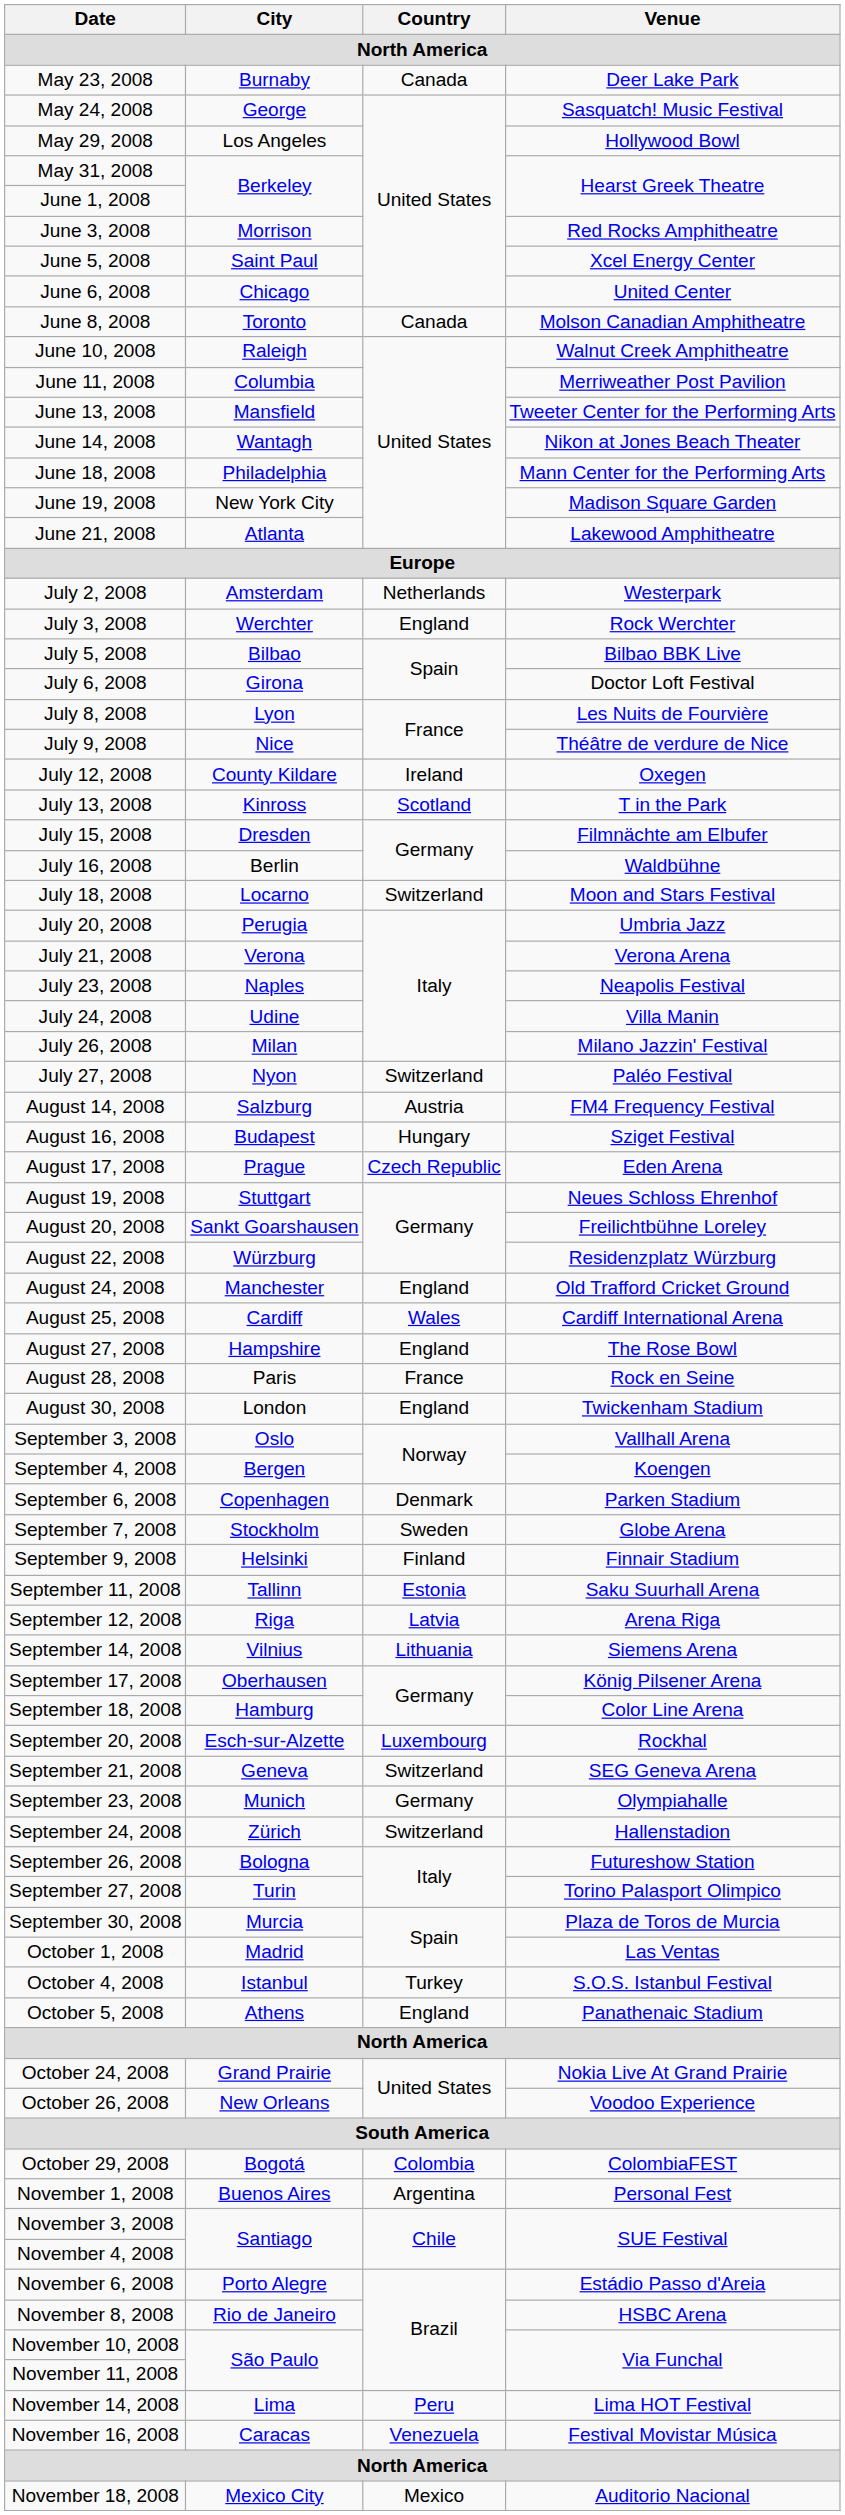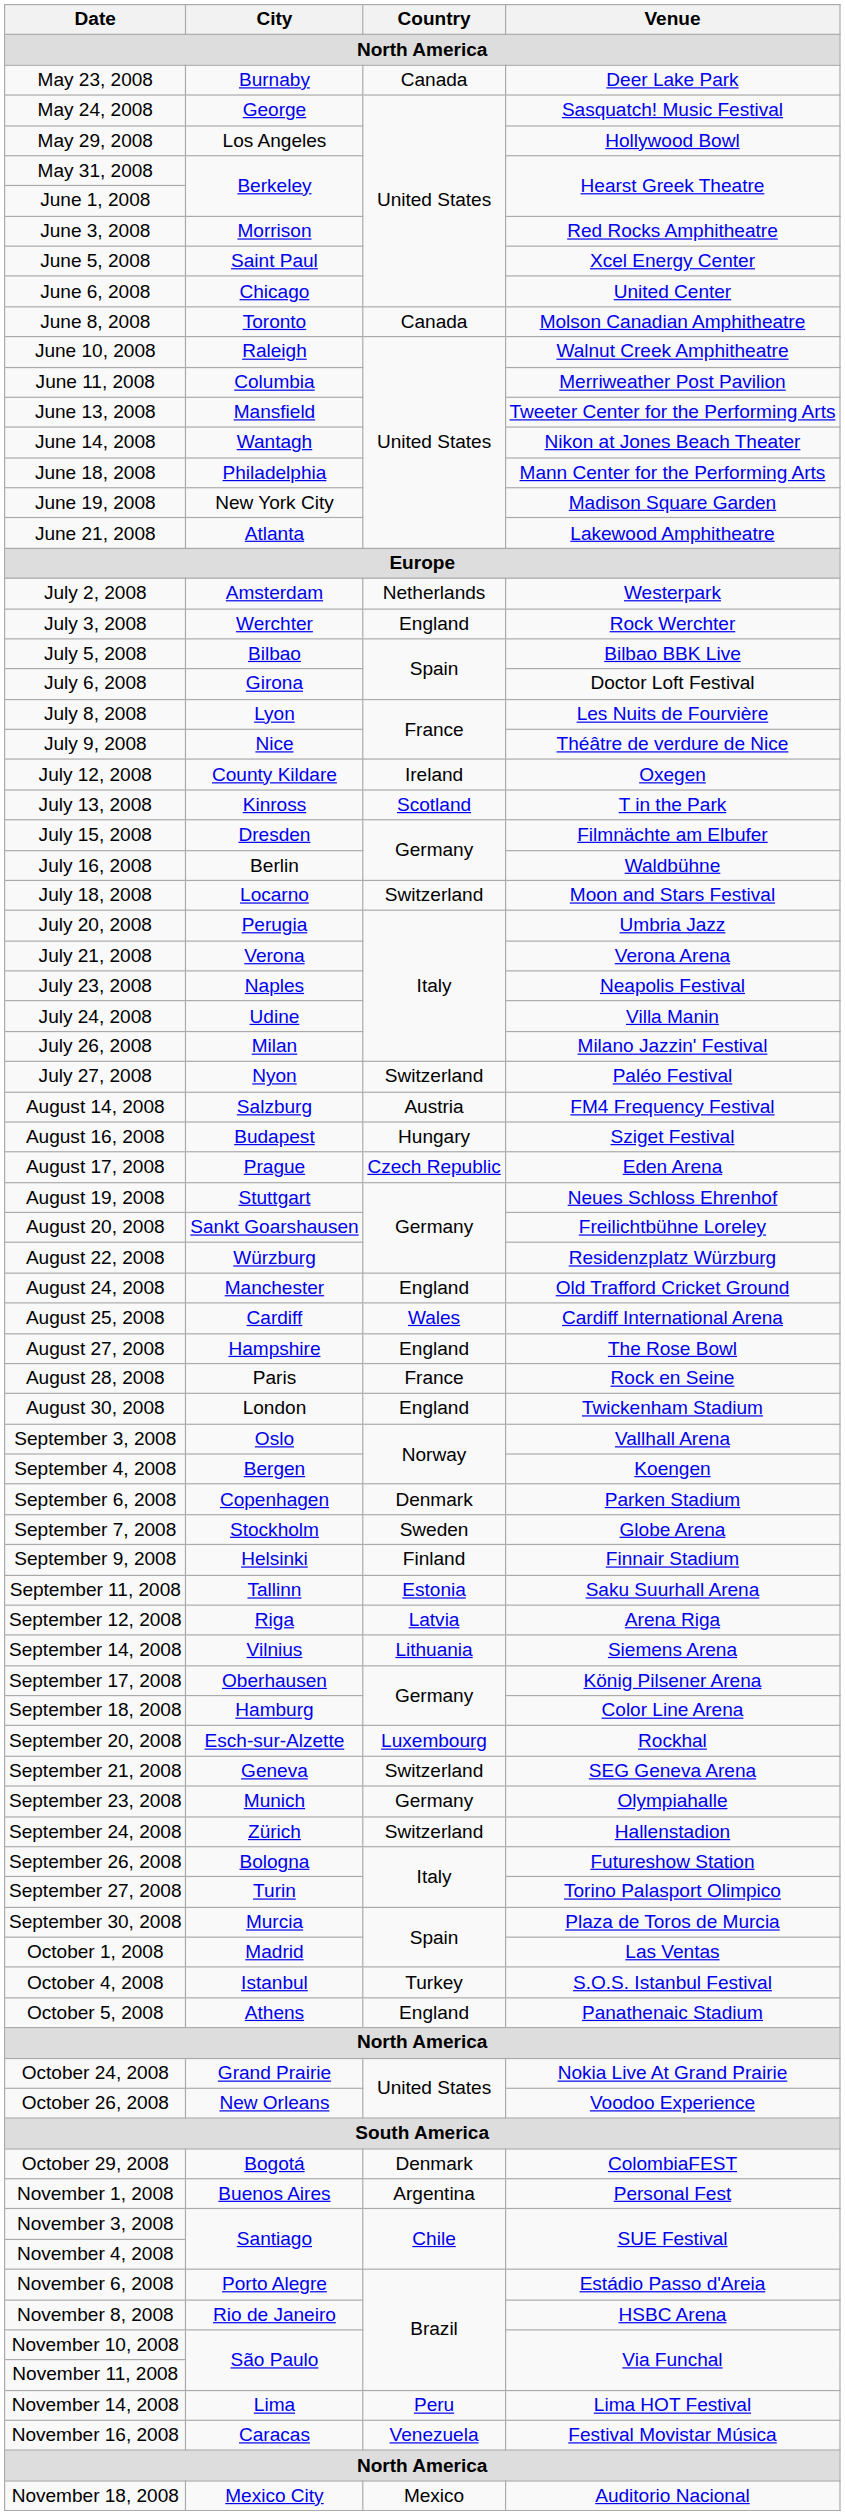 <table class="wikitable" style="text-align:center;">
 <tr>
 <th>Date</th>
 <th>City</th>
 <th>Country</th>
 <th>Venue</th>
 </tr>
 <tr>
 <td colspan=7 style="background:#ddd;"><strong>North America</strong></td>
 </tr>
 <tr>
 <td>May 23, 2008</td>
 <td><a href='#'>Burnaby</a></td>
 <td>Canada</td>
 <td><a href='#'>Deer Lake Park</a></td>
 </tr>
 <tr>
 <td>May 24, 2008</td>
 <td><a href='#'>George</a></td>
 <td rowspan="7">United States</td>
 <td><a href='#'>Sasquatch! Music Festival</a></td>
 </tr>
 <tr>
 <td>May 29, 2008</td>
 <td>Los Angeles</td>
 <td><a href='#'>Hollywood Bowl</a></td>
 </tr>
 <tr>
 <td>May 31, 2008</td>
 <td rowspan="2"><a href='#'>Berkeley</a></td>
 <td rowspan="2"><a href='#'>Hearst Greek Theatre</a></td>
 </tr>
 <tr>
 <td>June 1, 2008</td>
 </tr>
 <tr>
 <td>June 3, 2008</td>
 <td><a href='#'>Morrison</a></td>
 <td><a href='#'>Red Rocks Amphitheatre</a></td>
 </tr>
 <tr>
 <td>June 5, 2008</td>
 <td><a href='#'>Saint Paul</a></td>
 <td><a href='#'>Xcel Energy Center</a></td>
 </tr>
 <tr>
 <td>June 6, 2008</td>
 <td><a href='#'>Chicago</a></td>
 <td><a href='#'>United Center</a></td>
 </tr>
 <tr>
 <td>June 8, 2008</td>
 <td><a href='#'>Toronto</a></td>
 <td>Canada</td>
 <td><a href='#'>Molson Canadian Amphitheatre</a></td>
 </tr>
 <tr>
 <td>June 10, 2008</td>
 <td><a href='#'>Raleigh</a></td>
 <td rowspan="7">United States</td>
 <td><a href='#'>Walnut Creek Amphitheatre</a></td>
 </tr>
 <tr>
 <td>June 11, 2008</td>
 <td><a href='#'>Columbia</a></td>
 <td><a href='#'>Merriweather Post Pavilion</a></td>
 </tr>
 <tr>
 <td>June 13, 2008</td>
 <td><a href='#'>Mansfield</a></td>
 <td><a href='#'>Tweeter Center for the Performing Arts</a></td>
 </tr>
 <tr>
 <td>June 14, 2008</td>
 <td><a href='#'>Wantagh</a></td>
 <td><a href='#'>Nikon at Jones Beach Theater</a></td>
 </tr>
 <tr>
 <td>June 18, 2008</td>
 <td><a href='#'>Philadelphia</a></td>
 <td><a href='#'>Mann Center for the Performing Arts</a></td>
 </tr>
 <tr>
 <td>June 19, 2008</td>
 <td>New York City</td>
 <td><a href='#'>Madison Square Garden</a></td>
 </tr>
 <tr>
 <td>June 21, 2008</td>
 <td><a href='#'>Atlanta</a></td>
 <td><a href='#'>Lakewood Amphitheatre</a></td>
 </tr>
 <tr>
 <td colspan=7 style="background:#ddd;"><strong>Europe</strong></td>
 </tr>
 <tr>
 <td>July 2, 2008</td>
 <td><a href='#'>Amsterdam</a></td>
 <td>Netherlands</td>
 <td><a href='#'>Westerpark</a></td>
 </tr>
 <tr>
 <td>July 3, 2008</td>
 <td><a href='#'>Werchter</a></td>
 <td>England</td>
 <td><a href='#'>Rock Werchter</a></td>
 </tr>
 <tr>
 <td>July 5, 2008</td>
 <td><a href='#'>Bilbao</a></td>
 <td rowspan="2">Spain</td>
 <td><a href='#'>Bilbao BBK Live</a></td>
 </tr>
 <tr>
 <td>July 6, 2008</td>
 <td><a href='#'>Girona</a></td>
 <td>Doctor Loft Festival</td>
 </tr>
 <tr>
 <td>July 8, 2008</td>
 <td><a href='#'>Lyon</a></td>
 <td rowspan="2">France</td>
 <td><a href='#'>Les Nuits de Fourvière</a></td>
 </tr>
 <tr>
 <td>July 9, 2008</td>
 <td><a href='#'>Nice</a></td>
 <td><a href='#'>Théâtre de verdure de Nice</a></td>
 </tr>
 <tr>
 <td>July 12, 2008</td>
 <td><a href='#'>County Kildare</a></td>
 <td>Ireland</td>
 <td><a href='#'>Oxegen</a></td>
 </tr>
 <tr>
 <td>July 13, 2008</td>
 <td><a href='#'>Kinross</a></td>
 <td><a href='#'>Scotland</a></td>
 <td><a href='#'>T in the Park</a></td>
 </tr>
 <tr>
 <td>July 15, 2008</td>
 <td><a href='#'>Dresden</a></td>
 <td rowspan="2">Germany</td>
 <td><a href='#'>Filmnächte am Elbufer</a></td>
 </tr>
 <tr>
 <td>July 16, 2008</td>
 <td>Berlin</td>
 <td><a href='#'>Waldbühne</a></td>
 </tr>
 <tr>
 <td>July 18, 2008</td>
 <td><a href='#'>Locarno</a></td>
 <td>Switzerland</td>
 <td><a href='#'>Moon and Stars Festival</a></td>
 </tr>
 <tr>
 <td>July 20, 2008</td>
 <td><a href='#'>Perugia</a></td>
 <td rowspan="5">Italy</td>
 <td><a href='#'>Umbria Jazz</a></td>
 </tr>
 <tr>
 <td>July 21, 2008</td>
 <td><a href='#'>Verona</a></td>
 <td><a href='#'>Verona Arena</a></td>
 </tr>
 <tr>
 <td>July 23, 2008</td>
 <td><a href='#'>Naples</a></td>
 <td><a href='#'>Neapolis Festival</a></td>
 </tr>
 <tr>
 <td>July 24, 2008</td>
 <td><a href='#'>Udine</a></td>
 <td><a href='#'>Villa Manin</a></td>
 </tr>
 <tr>
 <td>July 26, 2008</td>
 <td><a href='#'>Milan</a></td>
 <td><a href='#'>Milano Jazzin' Festival</a></td>
 </tr>
 <tr>
 <td>July 27, 2008</td>
 <td><a href='#'>Nyon</a></td>
 <td>Switzerland</td>
 <td><a href='#'>Paléo Festival</a></td>
 </tr>
 <tr>
 <td>August 14, 2008</td>
 <td><a href='#'>Salzburg</a></td>
 <td>Austria</td>
 <td><a href='#'>FM4 Frequency Festival</a></td>
 </tr>
 <tr>
 <td>August 16, 2008</td>
 <td><a href='#'>Budapest</a></td>
 <td>Hungary</td>
 <td><a href='#'>Sziget Festival</a></td>
 </tr>
 <tr>
 <td>August 17, 2008</td>
 <td><a href='#'>Prague</a></td>
 <td><a href='#'>Czech Republic</a></td>
 <td><a href='#'>Eden Arena</a></td>
 </tr>
 <tr>
 <td>August 19, 2008</td>
 <td><a href='#'>Stuttgart</a></td>
 <td rowspan="3">Germany</td>
 <td><a href='#'>Neues Schloss Ehrenhof</a></td>
 </tr>
 <tr>
 <td>August 20, 2008</td>
 <td><a href='#'>Sankt Goarshausen</a></td>
 <td><a href='#'>Freilichtbühne Loreley</a></td>
 </tr>
 <tr>
 <td>August 22, 2008</td>
 <td><a href='#'>Würzburg</a></td>
 <td><a href='#'>Residenzplatz Würzburg</a></td>
 </tr>
 <tr>
 <td>August 24, 2008</td>
 <td><a href='#'>Manchester</a></td>
 <td>England</td>
 <td><a href='#'>Old Trafford Cricket Ground</a></td>
 </tr>
 <tr>
 <td>August 25, 2008</td>
 <td><a href='#'>Cardiff</a></td>
 <td><a href='#'>Wales</a></td>
 <td><a href='#'>Cardiff International Arena</a></td>
 </tr>
 <tr>
 <td>August 27, 2008</td>
 <td><a href='#'>Hampshire</a></td>
 <td>England</td>
 <td><a href='#'>The Rose Bowl</a></td>
 </tr>
 <tr>
 <td>August 28, 2008</td>
 <td>Paris</td>
 <td>France</td>
 <td><a href='#'>Rock en Seine</a></td>
 </tr>
 <tr>
 <td>August 30, 2008</td>
 <td>London</td>
 <td>England</td>
 <td><a href='#'>Twickenham Stadium</a></td>
 </tr>
 <tr>
 <td>September 3, 2008</td>
 <td><a href='#'>Oslo</a></td>
 <td rowspan="2">Norway</td>
 <td><a href='#'>Vallhall Arena</a></td>
 </tr>
 <tr>
 <td>September 4, 2008</td>
 <td><a href='#'>Bergen</a></td>
 <td><a href='#'>Koengen</a></td>
 </tr>
 <tr>
 <td>September 6, 2008</td>
 <td><a href='#'>Copenhagen</a></td>
 <td>Denmark</td>
 <td><a href='#'>Parken Stadium</a></td>
 </tr>
 <tr>
 <td>September 7, 2008</td>
 <td><a href='#'>Stockholm</a></td>
 <td>Sweden</td>
 <td><a href='#'>Globe Arena</a></td>
 </tr>
 <tr>
 <td>September 9, 2008</td>
 <td><a href='#'>Helsinki</a></td>
 <td>Finland</td>
 <td><a href='#'>Finnair Stadium</a></td>
 </tr>
 <tr>
 <td>September 11, 2008</td>
 <td><a href='#'>Tallinn</a></td>
 <td><a href='#'>Estonia</a></td>
 <td><a href='#'>Saku Suurhall Arena</a></td>
 </tr>
 <tr>
 <td>September 12, 2008</td>
 <td><a href='#'>Riga</a></td>
 <td><a href='#'>Latvia</a></td>
 <td><a href='#'>Arena Riga</a></td>
 </tr>
 <tr>
 <td>September 14, 2008</td>
 <td><a href='#'>Vilnius</a></td>
 <td><a href='#'>Lithuania</a></td>
 <td><a href='#'>Siemens Arena</a></td>
 </tr>
 <tr>
 <td>September 17, 2008</td>
 <td><a href='#'>Oberhausen</a></td>
 <td rowspan="2">Germany</td>
 <td><a href='#'>König Pilsener Arena</a></td>
 </tr>
 <tr>
 <td>September 18, 2008</td>
 <td><a href='#'>Hamburg</a></td>
 <td><a href='#'>Color Line Arena</a></td>
 </tr>
 <tr>
 <td>September 20, 2008</td>
 <td><a href='#'>Esch-sur-Alzette</a></td>
 <td><a href='#'>Luxembourg</a></td>
 <td><a href='#'>Rockhal</a></td>
 </tr>
 <tr>
 <td>September 21, 2008</td>
 <td><a href='#'>Geneva</a></td>
 <td>Switzerland</td>
 <td><a href='#'>SEG Geneva Arena</a></td>
 </tr>
 <tr>
 <td>September 23, 2008</td>
 <td><a href='#'>Munich</a></td>
 <td>Germany</td>
 <td><a href='#'>Olympiahalle</a></td>
 </tr>
 <tr>
 <td>September 24, 2008</td>
 <td><a href='#'>Zürich</a></td>
 <td>Switzerland</td>
 <td><a href='#'>Hallenstadion</a></td>
 </tr>
 <tr>
 <td>September 26, 2008</td>
 <td><a href='#'>Bologna</a></td>
 <td rowspan="2">Italy</td>
 <td><a href='#'>Futureshow Station</a></td>
 </tr>
 <tr>
 <td>September 27, 2008</td>
 <td><a href='#'>Turin</a></td>
 <td><a href='#'>Torino Palasport Olimpico</a></td>
 </tr>
 <tr>
 <td>September 30, 2008</td>
 <td><a href='#'>Murcia</a></td>
 <td rowspan="2">Spain</td>
 <td><a href='#'>Plaza de Toros de Murcia</a></td>
 </tr>
 <tr>
 <td>October 1, 2008</td>
 <td><a href='#'>Madrid</a></td>
 <td><a href='#'>Las Ventas</a></td>
 </tr>
 <tr>
 <td>October 4, 2008</td>
 <td><a href='#'>Istanbul</a></td>
 <td>Turkey</td>
 <td><a href='#'>S.O.S. Istanbul Festival</a></td>
 </tr>
 <tr>
 <td>October 5, 2008</td>
 <td><a href='#'>Athens</a></td>
 <td>England</td>
 <td><a href='#'>Panathenaic Stadium</a></td>
 </tr>
 <tr>
 <td colspan=7 style="background:#ddd;"><strong>North America</strong></td>
 </tr>
 <tr>
 <td>October 24, 2008</td>
 <td><a href='#'>Grand Prairie</a></td>
 <td rowspan="2">United States</td>
 <td><a href='#'>Nokia Live At Grand Prairie</a></td>
 </tr>
 <tr>
 <td>October 26, 2008</td>
 <td><a href='#'>New Orleans</a></td>
 <td><a href='#'>Voodoo Experience</a></td>
 </tr>
 <tr>
 <td colspan=7 style="background:#ddd;"><strong>South America</strong></td>
 </tr>
 <tr>
 <td>October 29, 2008</td>
 <td><a href='#'>Bogotá</a></td>
-<td><a href='#'>Colombia</a></td>
+<td>Denmark</td>
 <td><a href='#'>ColombiaFEST</a></td>
 </tr>
 <tr>
 <td>November 1, 2008</td>
 <td><a href='#'>Buenos Aires</a></td>
 <td>Argentina</td>
 <td><a href='#'>Personal Fest</a></td>
 </tr>
 <tr>
 <td>November 3, 2008</td>
 <td rowspan="2"><a href='#'>Santiago</a></td>
 <td rowspan="2"><a href='#'>Chile</a></td>
 <td rowspan="2"><a href='#'>SUE Festival</a></td>
 </tr>
 <tr>
 <td>November 4, 2008</td>
 </tr>
 <tr>
 <td>November 6, 2008</td>
 <td><a href='#'>Porto Alegre</a></td>
 <td rowspan="4">Brazil</td>
 <td><a href='#'>Estádio Passo d'Areia</a></td>
 </tr>
 <tr>
 <td>November 8, 2008</td>
 <td><a href='#'>Rio de Janeiro</a></td>
 <td><a href='#'>HSBC Arena</a></td>
 </tr>
 <tr>
 <td>November 10, 2008</td>
 <td rowspan="2"><a href='#'>São Paulo</a></td>
 <td rowspan="2"><a href='#'>Via Funchal</a></td>
 </tr>
 <tr>
 <td>November 11, 2008</td>
 </tr>
 <tr>
 <td>November 14, 2008</td>
 <td><a href='#'>Lima</a></td>
 <td><a href='#'>Peru</a></td>
 <td><a href='#'>Lima HOT Festival</a></td>
 </tr>
 <tr>
 <td>November 16, 2008</td>
 <td><a href='#'>Caracas</a></td>
 <td><a href='#'>Venezuela</a></td>
 <td><a href='#'>Festival Movistar Música</a></td>
 </tr>
 <tr>
 <td colspan=7 style="background:#ddd;"><strong>North America</strong></td>
 </tr>
 <tr>
 <td>November 18, 2008</td>
 <td><a href='#'>Mexico City</a></td>
 <td>Mexico</td>
 <td><a href='#'>Auditorio Nacional</a></td>
 </tr>
 <tr>
 </tr>
 </table>
